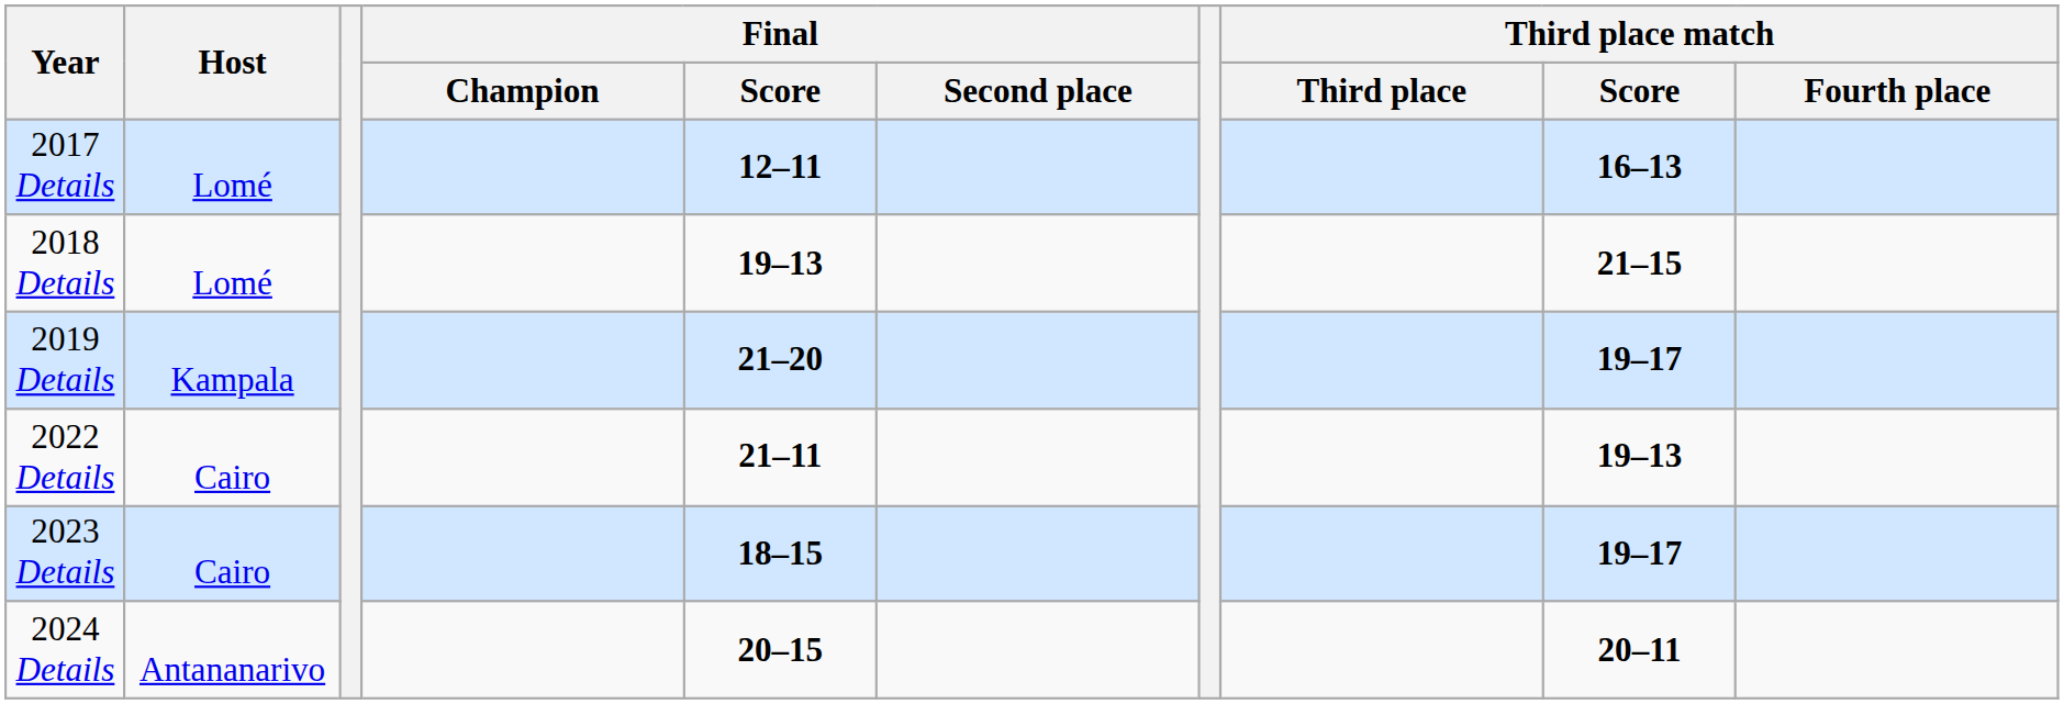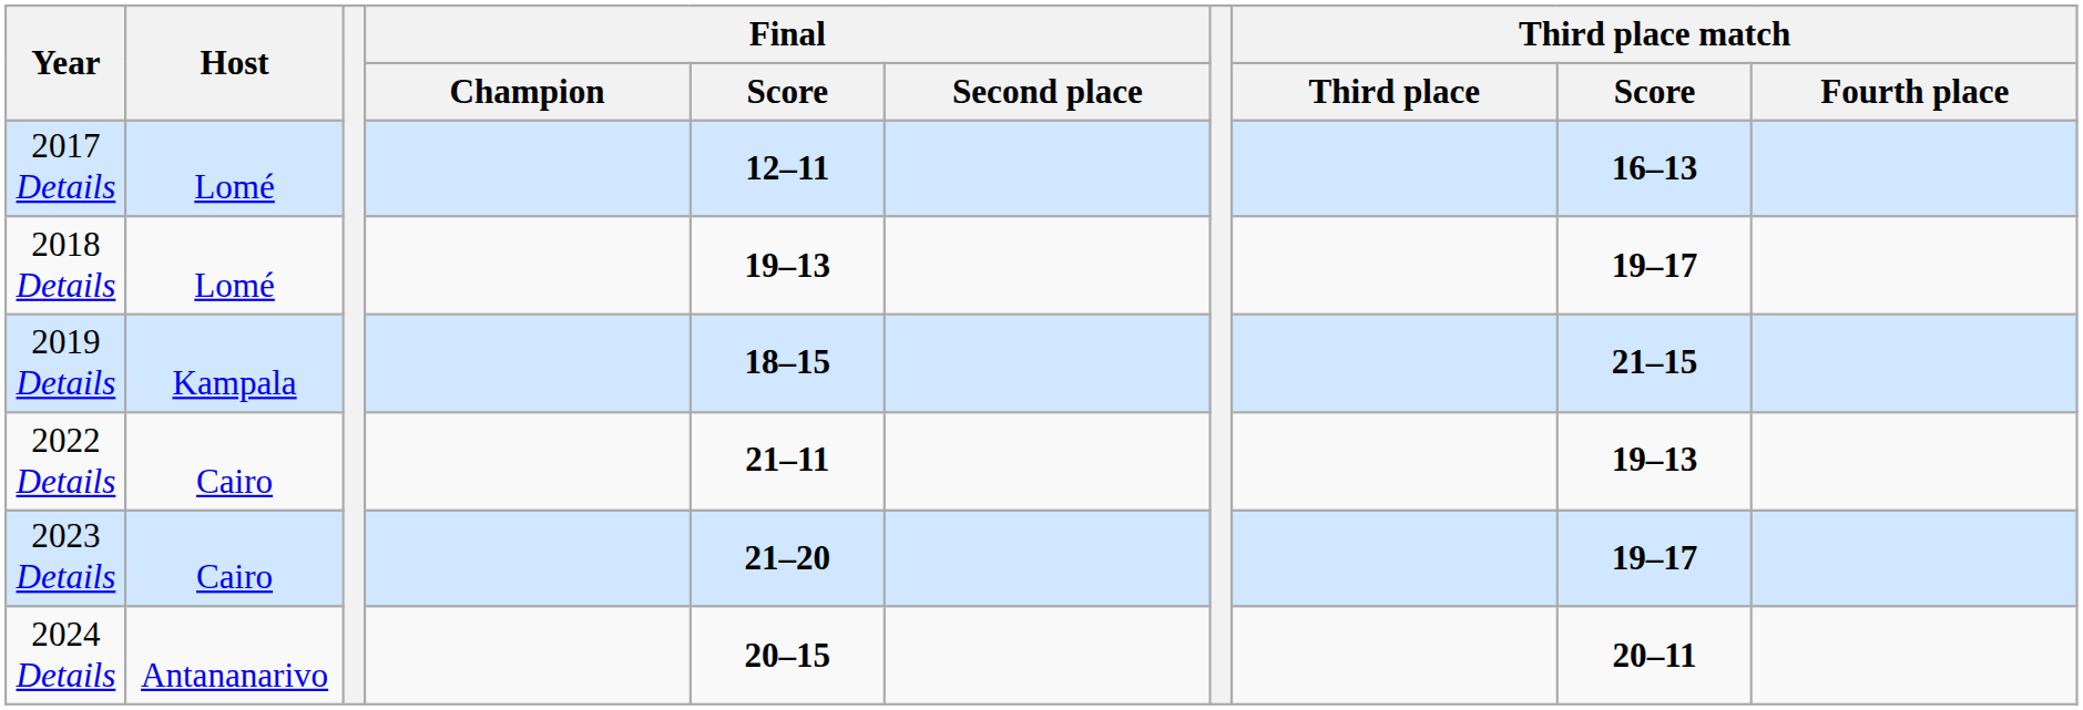 <table class="wikitable" style="font-size:90%; width: 98%; text-align: center;">
 <tr>
 <th rowspan="2" width="5%">Year</th>
 <th rowspan="2" width="10%">Host</th>
 <th rowspan="8" width="1%" bgcolor="ffffff"></th>
 <th colspan="3">Final</th>
 <th rowspan="8" width="1%" bgcolor="ffffff"></th>
 <th colspan="3">Third place match</th>
 </tr>
 <tr bgcolor="#EFEFEF">
 <th width="15%">Champion</th>
 <th width="9%">Score</th>
 <th width="15%">Second place</th>
 <th width="15%">Third place</th>
 <th width="9%">Score</th>
 <th width="15%">Fourth place</th>
 </tr>
 <tr bgcolor="#D0E7FF">
 <td>2017<br><em><a href='#'>Details</a></em></td>
 <td><br><a href='#'>Lomé</a></td>
 <td><strong></strong></td>
 <td><strong>12–11</strong></td>
 <td></td>
 <td></td>
 <td><strong>16–13</strong></td>
 <td></td>
 </tr>
 <tr>
 <td>2018<br><em><a href='#'>Details</a></em></td>
 <td><br><a href='#'>Lomé</a></td>
 <td><strong></strong></td>
 <td><strong>19–13</strong></td>
 <td></td>
 <td></td>
-<td><strong>21–15</strong></td>
+<td><strong>19–17</strong></td>
 <td></td>
 </tr>
 <tr bgcolor="#D0E7FF">
 <td>2019<br><em><a href='#'>Details</a></em></td>
 <td><br><a href='#'>Kampala</a></td>
 <td><strong></strong></td>
-<td><strong>21–20</strong></td>
+<td><strong>18–15</strong></td>
 <td></td>
 <td></td>
-<td><strong>19–17</strong></td>
+<td><strong>21–15</strong></td>
 <td></td>
 </tr>
 <tr>
 <td>2022<br><a href='#'><em>Details</em></a></td>
 <td><br><a href='#'>Cairo</a></td>
 <td><strong></strong></td>
 <td><strong>21–11</strong></td>
 <td></td>
 <td></td>
 <td><strong>19–13</strong></td>
 <td></td>
 </tr>
 <tr bgcolor="#D0E7FF">
 <td>2023<br><a href='#'><em>Details</em></a></td>
 <td><br><a href='#'>Cairo</a></td>
 <td><strong></strong></td>
-<td><strong>18–15</strong></td>
+<td><strong>21–20</strong></td>
 <td></td>
 <td></td>
 <td><strong>19–17</strong></td>
 <td></td>
 </tr>
 <tr>
 <td>2024<br><a href='#'><em>Details</em></a></td>
 <td><br><a href='#'>Antananarivo</a></td>
 <td><strong></strong></td>
 <td><strong>20–15</strong></td>
 <td></td>
 <td></td>
 <td><strong>20–11</strong></td>
 <td></td>
 </tr>
 </table>
